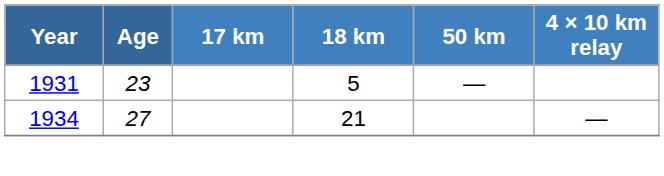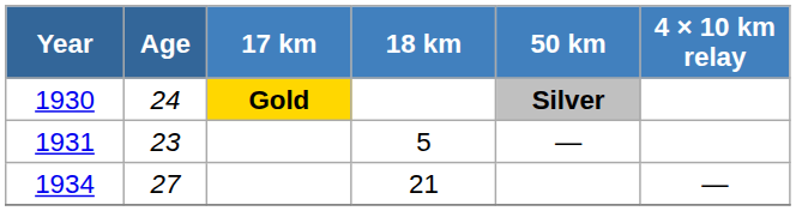 <table class="wikitable" style="font-size:95%; text-align:center; border:grey solid 1px; border-collapse:collapse; background:#ffffff;">
 <tr>
 <th style="background-color:#369; color:white; width:60px;"> Year </th>
 <th style="background-color:#369; color:white; width:40px;"> Age </th>
 <th style="background-color:#4180be; color:white; width:75px;"> 17 km </th>
 <th style="background-color:#4180be; color:white; width:75px;"> 18 km </th>
 <th style="background-color:#4180be; color:white; width:75px;"> 50 km </th>
 <th style="background-color:#4180be; color:white; width:75px;"> 4 × 10 km <br> relay </th>
+</tr>
+<tr>
+<td><a href='#'>1930</a></td>
+<td><em>24</em></td>
+<td style="background:gold;"><strong>Gold</strong></td>
+<td></td>
+<td style="background:silver;"><strong>Silver</strong></td>
+<td></td>
 </tr>
 <tr>
 <td><a href='#'>1931</a></td>
 <td><em>23</em></td>
 <td></td>
 <td>5</td>
 <td>—</td>
 <td></td>
 </tr>
 <tr>
 <td><a href='#'>1934</a></td>
 <td><em>27</em></td>
 <td></td>
 <td>21</td>
 <td></td>
 <td>—</td>
 </tr>
 <tr>
 </tr>
 </table>
